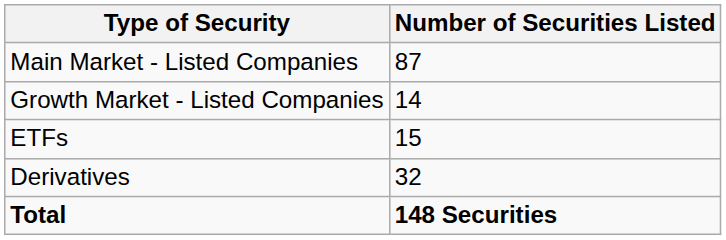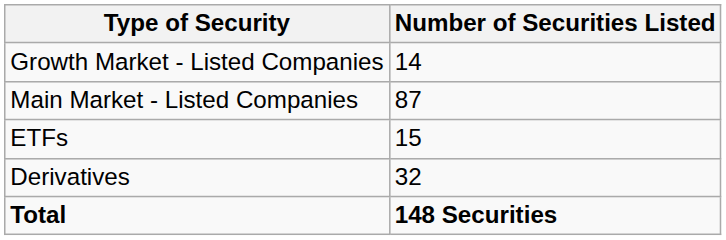 <table class="wikitable">
 <tr>
 <th>Type of Security</th>
 <th>Number  of Securities Listed</th>
 </tr>
 <tr>
+<td>Growth Market - Listed Companies</td>
+<td>14</td>
+</tr>
+<tr>
 <td>Main Market - Listed Companies</td>
 <td>87</td>
-</tr>
-<tr>
-<td>Growth Market - Listed Companies</td>
-<td>14</td>
 </tr>
 <tr>
 <td>ETFs</td>
 <td>15</td>
 </tr>
 <tr>
 <td>Derivatives</td>
 <td>32</td>
 </tr>
 <tr>
 <td><strong>Total</strong></td>
 <td><strong>148 Securities</strong></td>
 </tr>
 </table>
